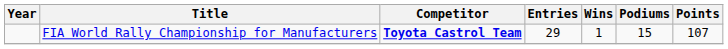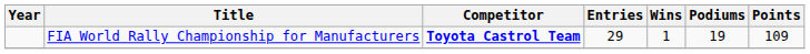 <table class="wikitable" style="font-size: 95%">
 <tr>
 <th>Year</th>
 <th>Title</th>
 <th>Competitor</th>
 <th>Entries</th>
 <th>Wins</th>
 <th>Podiums</th>
 <th>Points</th>
 </tr>
 <tr>
 <td></td>
 <td><a href='#'>FIA World Rally Championship for Manufacturers</a></td>
 <td><strong> <a href='#'>Toyota Castrol Team</a></strong></td>
 <td align="center">29</td>
 <td align="center">1</td>
-<td align="center">15</td>
-<td align="center">107</td>
+<td align="center">19</td>
+<td align="center">109</td>
 </tr>
 <tr>
 </tr>
 </table>
